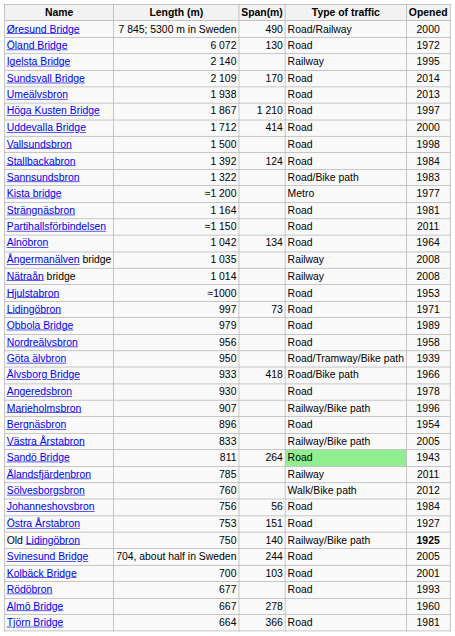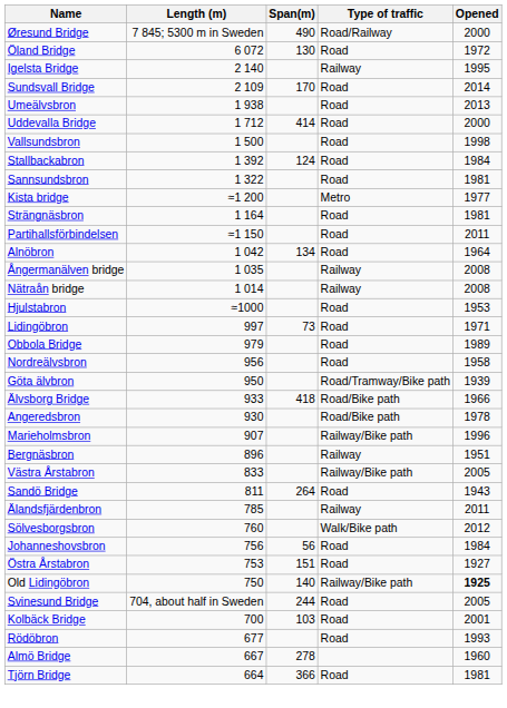 <table class="wikitable sortable">
 <tr bgcolor="#efefef">
 <th align="left">Name</th>
 <th>Length (m)</th>
 <th>Span(m)</th>
 <th>Type of traffic</th>
 <th>Opened</th>
 </tr>
 <tr>
 <td><a href='#'>Øresund Bridge</a></td>
 <td align="right">7 845; 5300 m in Sweden</td>
 <td align="right">490</td>
 <td>Road/Railway</td>
 <td align="center">2000</td>
 </tr>
 <tr>
 <td><a href='#'>Öland Bridge</a></td>
 <td align="right">6 072</td>
 <td align="right">130</td>
 <td>Road</td>
 <td align="center">1972</td>
 </tr>
 <tr>
 <td><a href='#'>Igelsta Bridge</a></td>
 <td align="right">2 140</td>
 <td align="right"></td>
 <td>Railway</td>
 <td align="center">1995</td>
 </tr>
 <tr>
 <td><a href='#'>Sundsvall Bridge</a></td>
 <td align="right">2 109</td>
 <td align="right">170</td>
 <td>Road</td>
 <td align="center">2014</td>
 </tr>
 <tr>
 <td><a href='#'>Umeälvsbron</a></td>
 <td align="right">1 938</td>
 <td align="right"></td>
 <td>Road</td>
 <td align="center">2013</td>
 </tr>
 <tr>
-<td><a href='#'>Höga Kusten Bridge</a></td>
-<td align="right">1 867</td>
-<td align="right">1 210</td>
-<td>Road</td>
-<td align="center">1997</td>
-</tr>
-<tr>
 <td><a href='#'>Uddevalla Bridge</a></td>
 <td align="right">1 712</td>
 <td align="right">414</td>
 <td>Road</td>
 <td align="center">2000</td>
 </tr>
 <tr>
 <td><a href='#'>Vallsundsbron</a></td>
 <td align="right">1 500</td>
 <td align="right"></td>
 <td>Road</td>
 <td align="center">1998</td>
 </tr>
 <tr>
 <td><a href='#'>Stallbackabron</a></td>
 <td align="right">1 392</td>
 <td align="right">124</td>
 <td>Road</td>
 <td align="center">1984</td>
 </tr>
 <tr>
 <td><a href='#'>Sannsundsbron</a></td>
 <td align="right">1 322</td>
 <td align="right"></td>
-<td>Road/Bike path</td>
-<td align="center">1983</td>
+<td>Road</td>
+<td align="center">1981</td>
 </tr>
 <tr>
 <td><a href='#'>Kista bridge</a></td>
 <td align="right">≈1 200</td>
 <td align="right"></td>
 <td>Metro</td>
 <td align="center">1977</td>
 </tr>
 <tr>
 <td><a href='#'>Strängnäsbron</a></td>
 <td align="right">1 164</td>
 <td align="right"></td>
 <td>Road</td>
 <td align="center">1981</td>
 </tr>
 <tr>
 <td><a href='#'>Partihallsförbindelsen</a></td>
 <td align="right">≈1 150</td>
 <td align="right"></td>
 <td>Road</td>
 <td align="center">2011</td>
 </tr>
 <tr>
 <td><a href='#'>Alnöbron</a></td>
 <td align="right">1 042</td>
 <td align="right">134</td>
 <td>Road</td>
 <td align="center">1964</td>
 </tr>
 <tr>
 <td><a href='#'>Ångermanälven</a> bridge</td>
 <td align="right">1 035</td>
 <td align="right"></td>
 <td>Railway</td>
 <td align="center">2008</td>
 </tr>
 <tr>
 <td><a href='#'>Nätraån</a> bridge</td>
 <td align="right">1 014</td>
 <td align="right"></td>
 <td>Railway</td>
 <td align="center">2008</td>
 </tr>
 <tr>
 <td><a href='#'>Hjulstabron</a></td>
 <td align="right">≈1000</td>
 <td align="right"></td>
 <td>Road</td>
 <td align="center">1953</td>
 </tr>
 <tr>
 <td><a href='#'>Lidingöbron</a></td>
 <td align="right">997</td>
 <td align="right">73</td>
 <td>Road</td>
 <td align="center">1971</td>
 </tr>
 <tr>
 <td><a href='#'>Obbola Bridge</a></td>
 <td align="right">979</td>
 <td align="right"></td>
 <td>Road</td>
 <td align="center">1989</td>
 </tr>
 <tr>
 <td><a href='#'>Nordreälvsbron</a></td>
 <td align="right">956</td>
 <td align="right"></td>
 <td>Road</td>
 <td align="center">1958</td>
 </tr>
 <tr>
 <td><a href='#'>Göta älvbron</a></td>
 <td align="right">950</td>
 <td align="right"></td>
 <td>Road/Tramway/Bike path</td>
 <td align="center">1939</td>
 </tr>
 <tr>
 <td><a href='#'>Älvsborg Bridge</a></td>
 <td align="right">933</td>
 <td align="right">418</td>
 <td>Road/Bike path</td>
 <td align="center">1966</td>
 </tr>
 <tr>
 <td><a href='#'>Angeredsbron</a></td>
 <td align="right">930</td>
 <td align="right"></td>
-<td>Road</td>
+<td>Road/Bike path</td>
 <td align="center">1978</td>
 </tr>
 <tr>
 <td><a href='#'>Marieholmsbron</a></td>
 <td align="right">907</td>
 <td align="right"></td>
 <td>Railway/Bike path</td>
 <td align="center">1996</td>
 </tr>
 <tr>
 <td><a href='#'>Bergnäsbron</a></td>
 <td align="right">896</td>
 <td align="right"></td>
-<td>Road</td>
-<td align="center">1954</td>
+<td>Railway</td>
+<td align="center">1951</td>
 </tr>
 <tr>
 <td><a href='#'>Västra Årstabron</a></td>
 <td align="right">833</td>
 <td align="right"></td>
 <td>Railway/Bike path</td>
 <td align="center">2005</td>
 </tr>
 <tr>
 <td><a href='#'>Sandö Bridge</a></td>
 <td align="right">811</td>
 <td align="right">264</td>
-<td style="background: lightgreen;">Road</td>
+<td>Road</td>
 <td align="center">1943</td>
 </tr>
 <tr>
 <td><a href='#'>Älandsfjärdenbron</a></td>
 <td align="right">785</td>
 <td align="right"></td>
 <td>Railway</td>
 <td align="center">2011</td>
 </tr>
 <tr>
 <td><a href='#'>Sölvesborgsbron</a></td>
 <td align="right">760</td>
 <td align="right"></td>
 <td>Walk/Bike path</td>
 <td align="center">2012</td>
 </tr>
 <tr>
 <td><a href='#'>Johanneshovsbron</a></td>
 <td align="right">756</td>
 <td align="right">56</td>
 <td>Road</td>
 <td align="center">1984</td>
 </tr>
 <tr>
 <td><a href='#'>Östra Årstabron</a></td>
 <td align="right">753</td>
 <td align="right">151</td>
 <td>Road</td>
 <td align="center">1927</td>
 </tr>
 <tr>
 <td>Old <a href='#'>Lidingöbron</a></td>
 <td align="right">750</td>
 <td align="right">140</td>
 <td>Railway/Bike path</td>
 <td align="center"><strong>1925</strong></td>
 </tr>
 <tr>
 <td><a href='#'>Svinesund Bridge</a></td>
 <td align="right">704, about half in Sweden</td>
 <td align="right">244</td>
 <td>Road</td>
 <td align="center">2005</td>
 </tr>
 <tr>
 <td><a href='#'>Kolbäck Bridge</a></td>
 <td align="right">700</td>
 <td align="right">103</td>
 <td>Road</td>
 <td align="center">2001</td>
 </tr>
 <tr>
 <td><a href='#'>Rödöbron</a></td>
 <td align="right">677</td>
 <td align="right"></td>
 <td>Road</td>
 <td align="center">1993</td>
 </tr>
 <tr>
 <td><a href='#'>Almö Bridge</a></td>
 <td align="right">667</td>
 <td align="right">278</td>
 <td></td>
 <td align="center">1960</td>
 </tr>
 <tr>
 <td><a href='#'>Tjörn Bridge</a></td>
 <td align="right">664</td>
 <td align="right">366</td>
 <td>Road</td>
 <td align="center">1981</td>
 </tr>
 </table>
